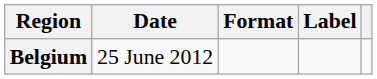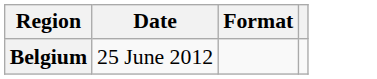 <table class="wikitable plainrowheaders">
 <tr>
 <th scope="col">Region</th>
 <th scope="col">Date</th>
 <th scope="col">Format</th>
-<th scope="col">Label</th>
 <th scope="col"></th>
 </tr>
 <tr>
 <th scope="row">Belgium</th>
 <td rowspan="1">25 June 2012</td>
 <td rowspan="1"></td>
-<td rowspan="1"></td>
 <td align="center"></td>
 </tr>
 </table>
